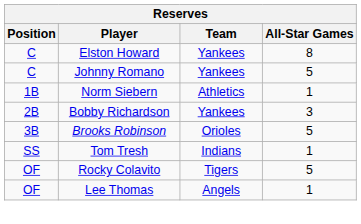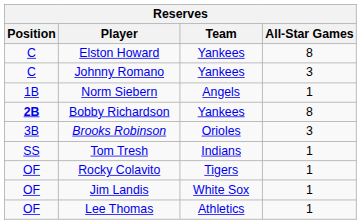 <table class="wikitable" style="font-size: 100%; text-align:center;">
 <tr>
 <th colspan="4">Reserves</th>
 </tr>
 <tr>
 <th>Position</th>
 <th width="150">Player</th>
 <th width="100">Team</th>
 <th>All-Star Games</th>
 </tr>
 <tr>
 <td><a href='#'>C</a></td>
 <td><a href='#'>Elston Howard</a></td>
 <td><a href='#'>Yankees</a></td>
 <td>8</td>
 </tr>
 <tr>
 <td><a href='#'>C</a></td>
 <td><a href='#'>Johnny Romano</a></td>
 <td><a href='#'>Yankees</a></td>
-<td>5</td>
+<td>3</td>
 </tr>
 <tr>
 <td><a href='#'>1B</a></td>
 <td><a href='#'>Norm Siebern</a></td>
-<td><a href='#'>Athletics</a></td>
+<td><a href='#'>Angels</a></td>
 <td>1</td>
 </tr>
 <tr>
-<td><a href='#'>2B</a></td>
+<td><strong><a href='#'>2B</a></strong></td>
 <td><a href='#'>Bobby Richardson</a></td>
 <td><a href='#'>Yankees</a></td>
-<td>3</td>
+<td>8</td>
 </tr>
 <tr>
 <td><a href='#'>3B</a></td>
 <td><em><a href='#'>Brooks Robinson</a></em></td>
 <td><a href='#'>Orioles</a></td>
-<td>5</td>
+<td>3</td>
 </tr>
 <tr>
 <td><a href='#'>SS</a></td>
 <td><a href='#'>Tom Tresh</a></td>
 <td><a href='#'>Indians</a></td>
 <td>1</td>
 </tr>
 <tr>
 <td><a href='#'>OF</a></td>
 <td><a href='#'>Rocky Colavito</a></td>
 <td><a href='#'>Tigers</a></td>
-<td>5</td>
+<td>1</td>
+</tr>
+<tr>
+<td><a href='#'>OF</a></td>
+<td><a href='#'>Jim Landis</a></td>
+<td><a href='#'>White Sox</a></td>
+<td>1</td>
 </tr>
 <tr>
 <td><a href='#'>OF</a></td>
 <td><a href='#'>Lee Thomas</a></td>
-<td><a href='#'>Angels</a></td>
+<td><a href='#'>Athletics</a></td>
 <td>1</td>
 </tr>
 </table>
